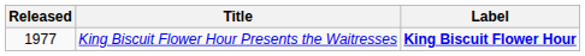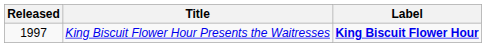 <table class="wikitable" style="text-align:center">
 <tr>
 <th>Released</th>
 <th>Title</th>
 <th>Label</th>
 </tr>
 <tr>
-<td>1977</td>
+<td>1997</td>
 <td style="text-align:left;"><em><a href='#'>King Biscuit Flower Hour Presents the Waitresses</a></em></td>
 <td style="text-align:left;"><strong><a href='#'>King Biscuit Flower Hour</a></strong></td>
 </tr>
 </table>
